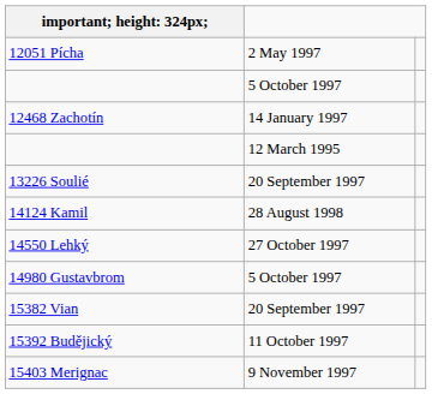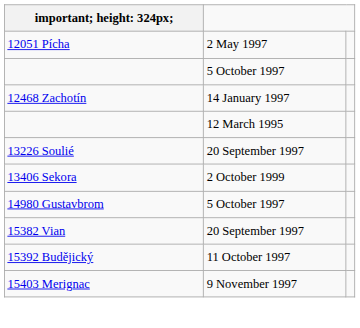 <table class="wikitable" style="font-size: 89%; float: left; width: 28em; margin-right: 1em; line-height: 1.65em">
 <tr>
 <th>important; height: 324px;</th>
 </tr>
 <tr>
 <td><a href='#'>12051 Pícha</a></td>
 <td>2 May 1997</td>
 <td></td>
 </tr>
 <tr>
 <td></td>
 <td>5 October 1997</td>
 <td></td>
 </tr>
 <tr>
 <td><a href='#'>12468 Zachotín</a></td>
 <td>14 January 1997</td>
 <td></td>
 </tr>
 <tr>
 <td></td>
 <td>12 March 1995</td>
 <td></td>
 </tr>
 <tr>
 <td><a href='#'>13226 Soulié</a></td>
 <td>20 September 1997</td>
 <td></td>
 </tr>
 <tr>
-<td><a href='#'>14124 Kamil</a></td>
-<td>28 August 1998</td>
-<td></td>
-</tr>
-<tr>
-<td><a href='#'>14550 Lehký</a></td>
-<td>27 October 1997</td>
+<td><a href='#'>13406 Sekora</a></td>
+<td>2 October 1999</td>
 <td></td>
 </tr>
 <tr>
 <td><a href='#'>14980 Gustavbrom</a></td>
 <td>5 October 1997</td>
 <td></td>
 </tr>
 <tr>
 <td><a href='#'>15382 Vian</a></td>
 <td>20 September 1997</td>
 <td></td>
 </tr>
 <tr>
 <td><a href='#'>15392 Budějický</a></td>
 <td>11 October 1997</td>
 <td></td>
 </tr>
 <tr>
 <td><a href='#'>15403 Merignac</a></td>
 <td>9 November 1997</td>
 <td></td>
 </tr>
 </table>
